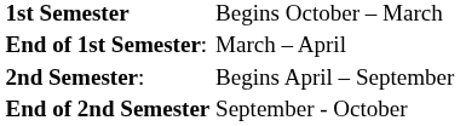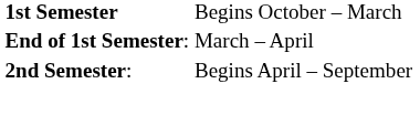 <table>
 <tr>
 <td><strong>1st Semester</strong></td>
 <td>Begins October – March</td>
 </tr>
 <tr>
 <td><strong>End of 1st Semester</strong>:</td>
 <td>March – April</td>
 </tr>
 <tr>
 <td><strong>2nd Semester</strong>:</td>
 <td>Begins April – September</td>
 </tr>
-<tr>
-<td><strong>End of 2nd Semester</strong></td>
-<td>September - October</td>
-</tr>
 </table>
